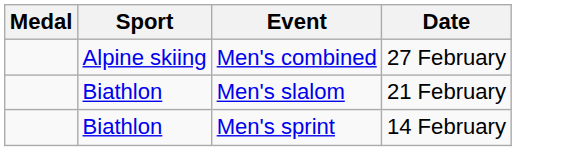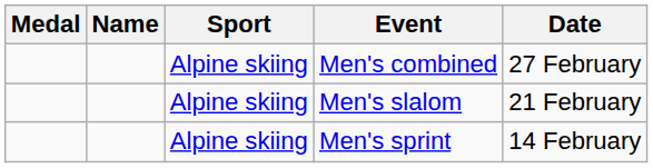 <table class="wikitable sortable">
 <tr>
 <th>Medal</th>
+<th>Name</th>
 <th>Sport</th>
 <th>Event</th>
 <th>Date</th>
 </tr>
 <tr>
+<td></td>
 <td></td>
 <td><a href='#'>Alpine skiing</a></td>
 <td><a href='#'>Men's combined</a></td>
 <td>27 February</td>
 </tr>
 <tr>
 <td></td>
-<td><a href='#'>Biathlon</a></td>
+<td></td>
+<td><a href='#'>Alpine skiing</a></td>
 <td><a href='#'>Men's slalom</a></td>
 <td>21 February</td>
 </tr>
 <tr>
 <td></td>
-<td><a href='#'>Biathlon</a></td>
+<td></td>
+<td><a href='#'>Alpine skiing</a></td>
 <td><a href='#'>Men's sprint</a></td>
 <td>14 February</td>
 </tr>
 </table>
